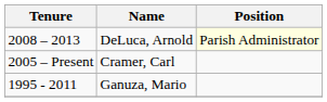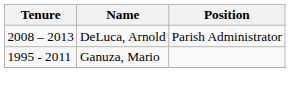 <table class="wikitable sortable">
 <tr>
 <th>Tenure</th>
 <th>Name</th>
 <th>Position</th>
 </tr>
 <tr>
 <td>2008 – 2013</td>
 <td>DeLuca, Arnold</td>
-<td style="background: lightyellow;">Parish Administrator</td>
-</tr>
-<tr>
-<td>2005 – Present</td>
-<td>Cramer, Carl</td>
-<td></td>
+<td>Parish Administrator</td>
 </tr>
 <tr>
 <td>1995 - 2011</td>
 <td>Ganuza, Mario</td>
 <td></td>
 </tr>
 <tr>
 </tr>
 </table>
